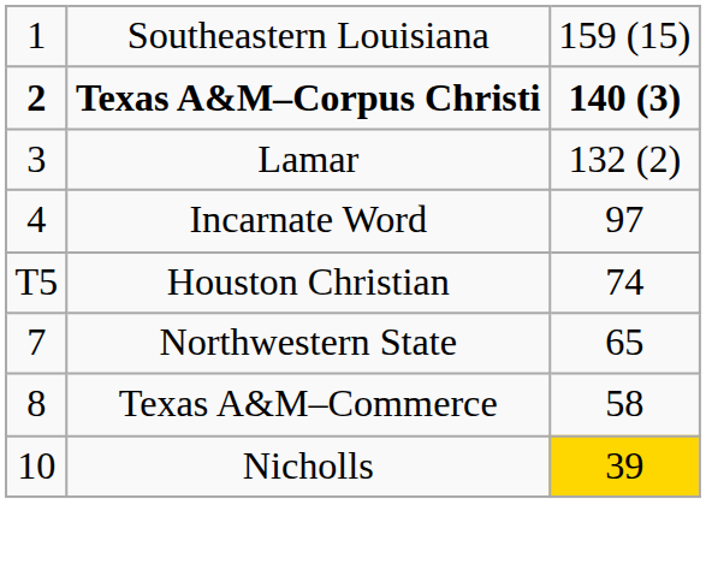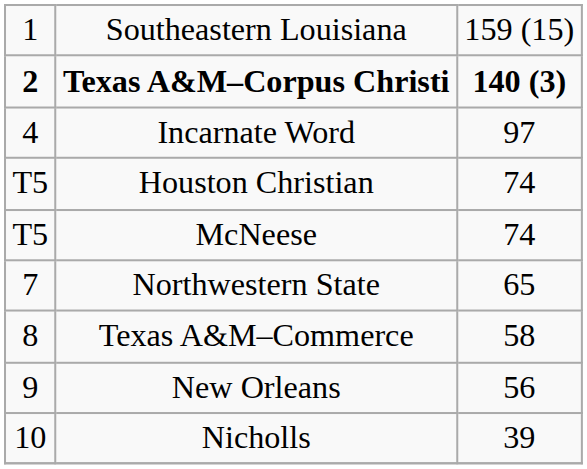 <table class="wikitable">
 <tr align="center">
 <td>1</td>
 <td>Southeastern Louisiana</td>
 <td>159 (15)</td>
 </tr>
 <tr align="center">
 <td><strong>2</strong></td>
 <td><strong>Texas A&M–Corpus Christi</strong></td>
 <td><strong>140 (3)</strong></td>
 </tr>
 <tr align="center">
-<td>3</td>
-<td>Lamar</td>
-<td>132 (2)</td>
-</tr>
-<tr align="center">
 <td>4</td>
 <td>Incarnate Word</td>
 <td>97</td>
 </tr>
 <tr align="center">
 <td>T5</td>
 <td>Houston Christian</td>
+<td>74</td>
+</tr>
+<tr align="center">
+<td>T5</td>
+<td>McNeese</td>
 <td>74</td>
 </tr>
 <tr align="center">
 <td>7</td>
 <td>Northwestern State</td>
 <td>65</td>
 </tr>
 <tr align="center">
 <td>8</td>
 <td>Texas A&M–Commerce</td>
 <td>58</td>
 </tr>
 <tr align="center">
+<td>9</td>
+<td>New Orleans</td>
+<td>56</td>
+</tr>
+<tr align="center">
 <td>10</td>
 <td>Nicholls</td>
-<td style="background: gold;">39</td>
+<td>39</td>
 </tr>
 <tr align="center">
 </tr>
 </table>
